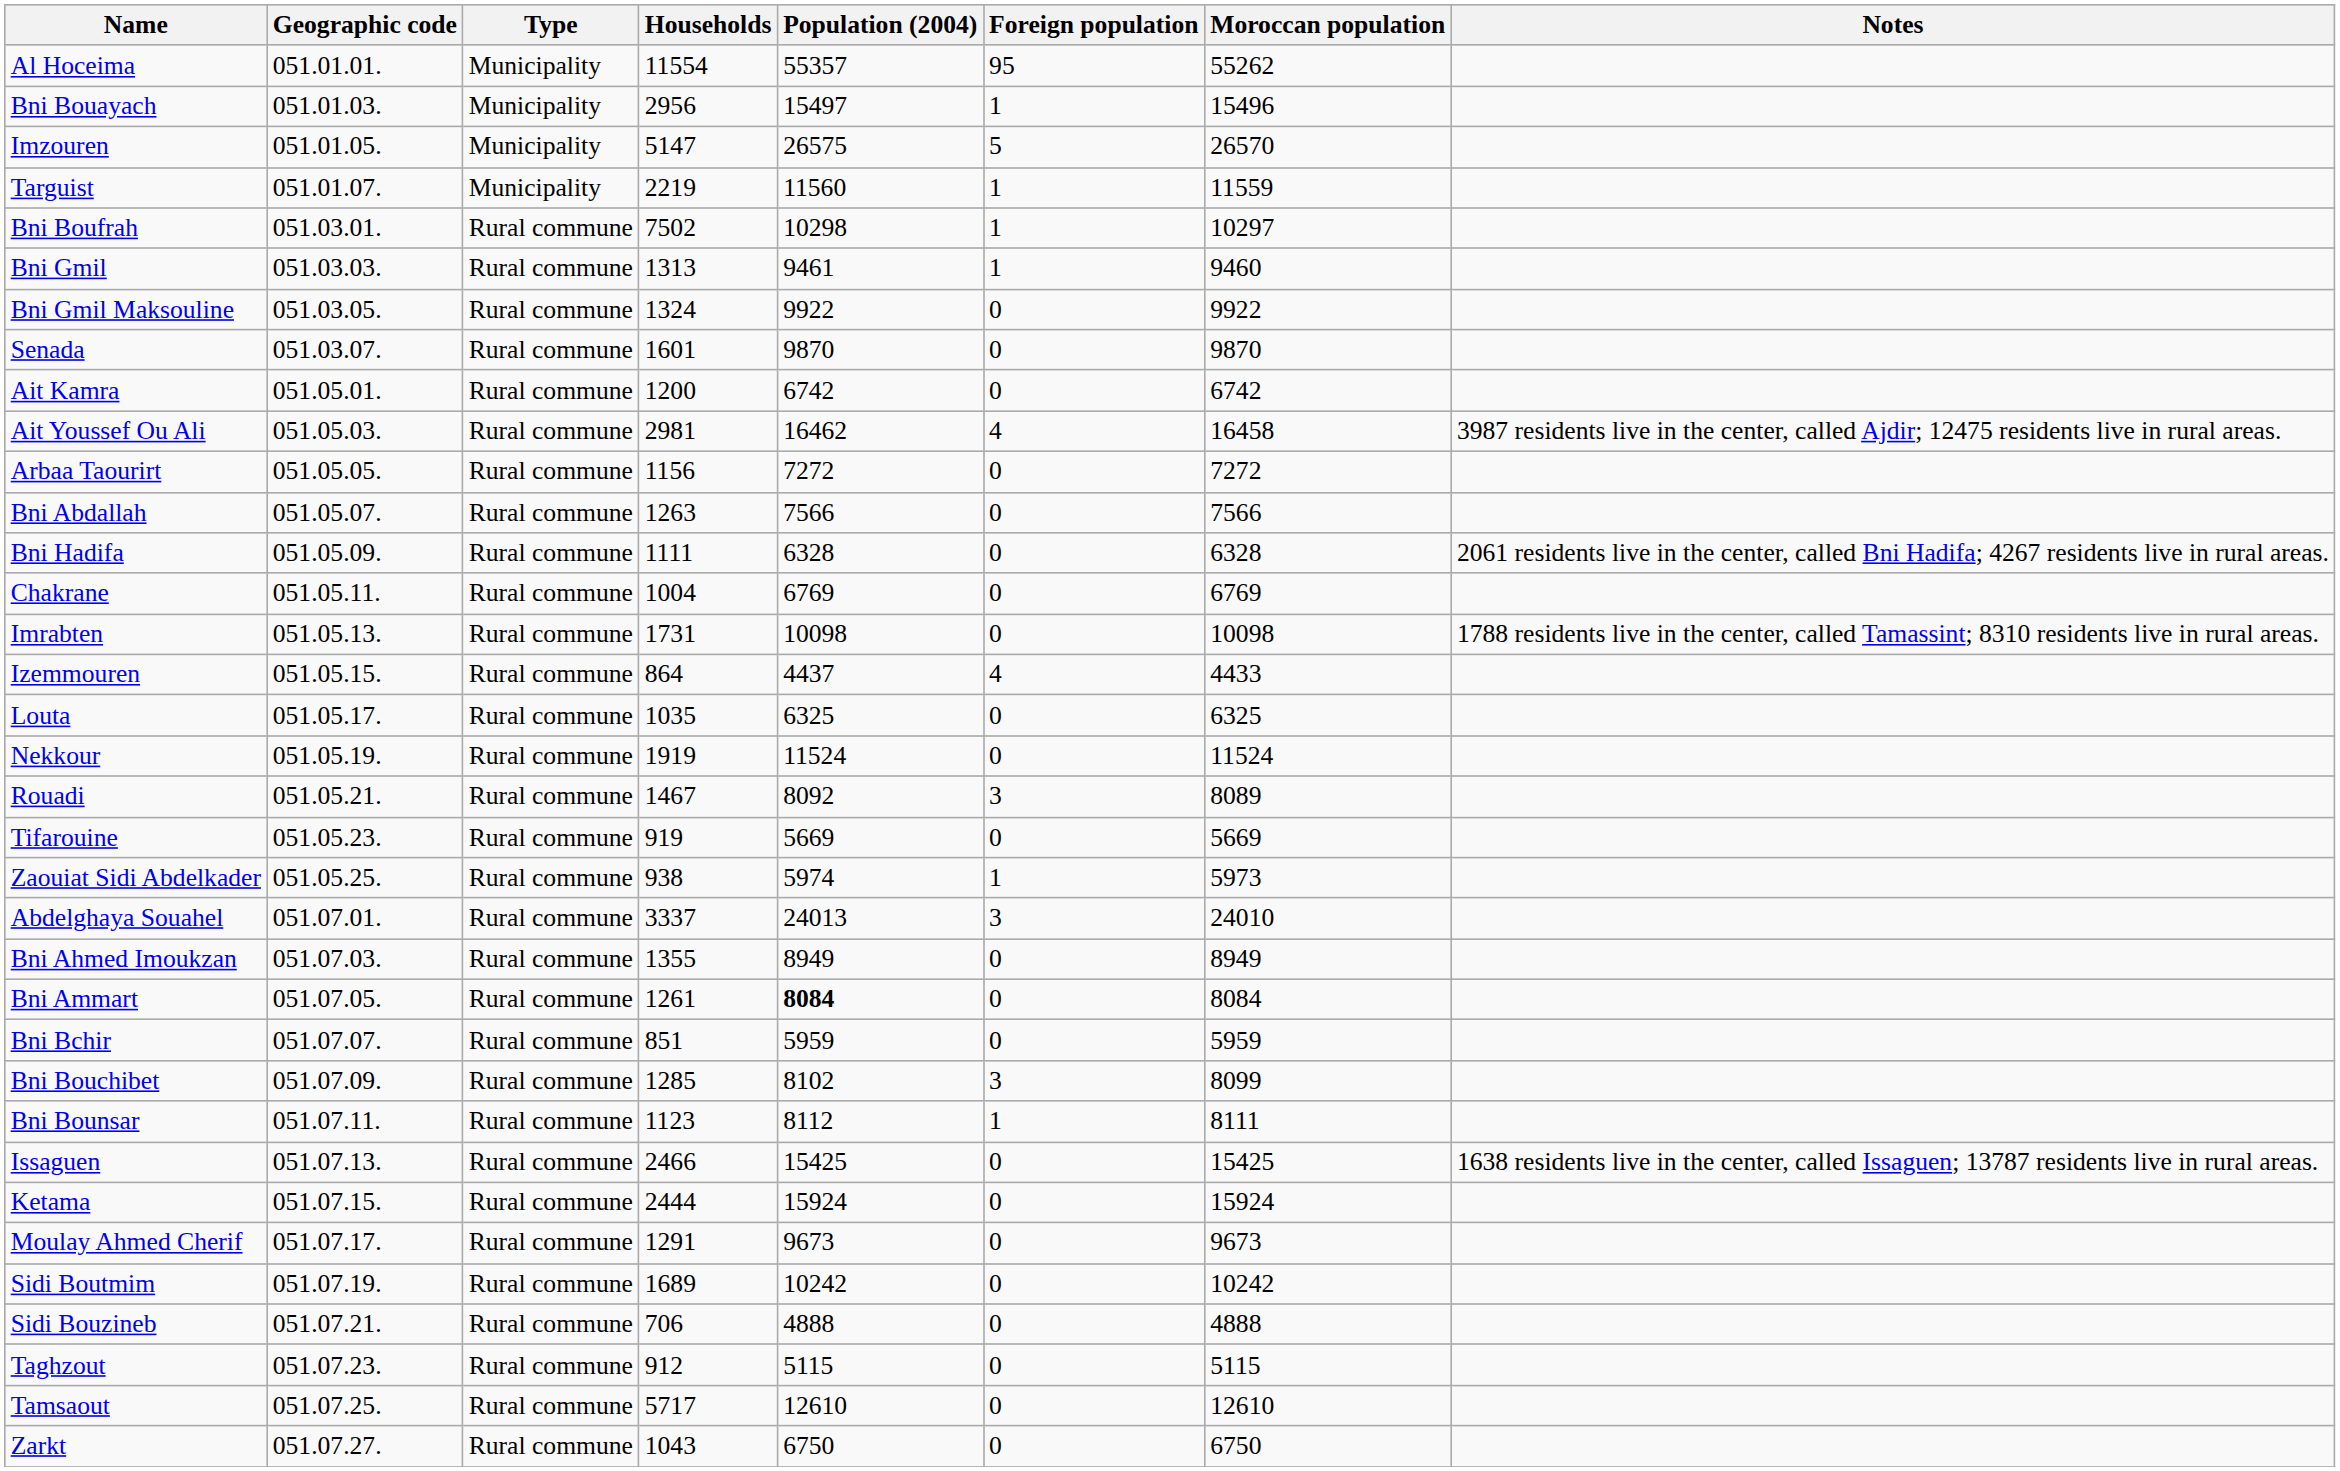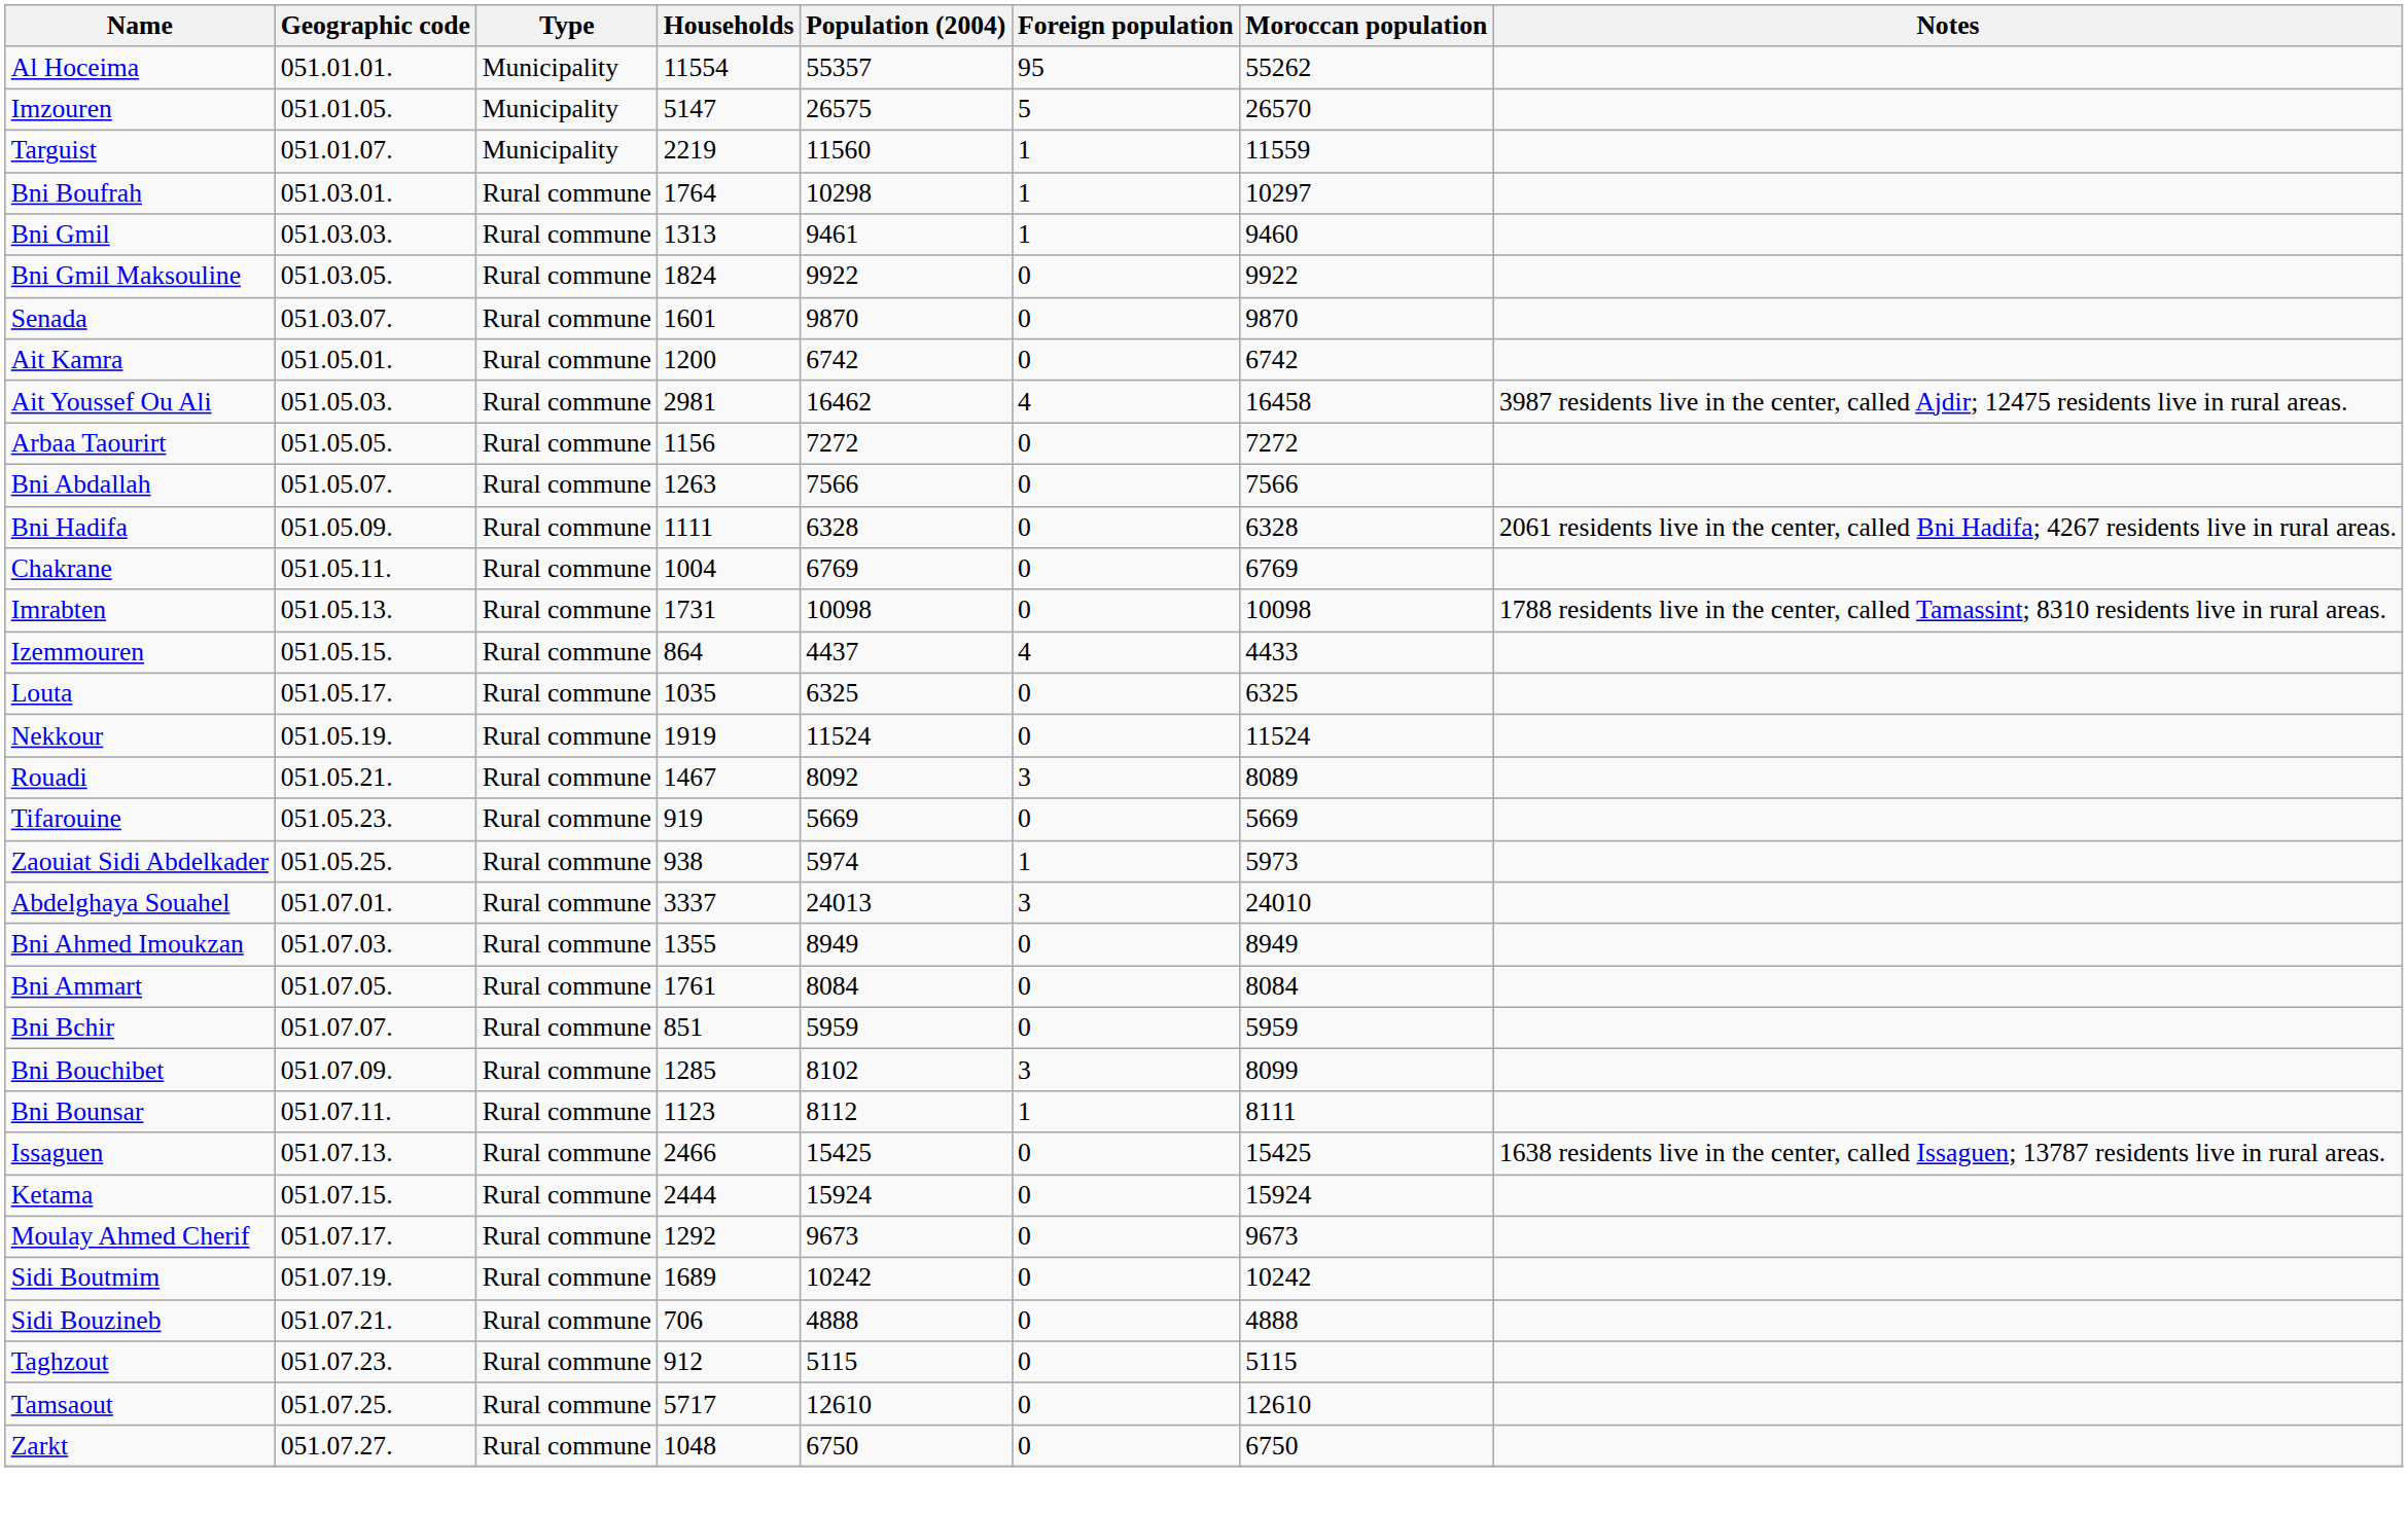 <table class="wikitable sortable">
 <tr>
 <th>Name</th>
 <th>Geographic code</th>
 <th>Type</th>
 <th>Households</th>
 <th>Population (2004)</th>
 <th>Foreign population</th>
 <th>Moroccan population</th>
 <th>Notes</th>
 </tr>
 <tr>
 <td><a href='#'>Al Hoceima</a></td>
 <td>051.01.01.</td>
 <td>Municipality</td>
 <td>11554</td>
 <td>55357</td>
 <td>95</td>
 <td>55262</td>
-<td></td>
-</tr>
-<tr>
-<td><a href='#'>Bni Bouayach</a></td>
-<td>051.01.03.</td>
-<td>Municipality</td>
-<td>2956</td>
-<td>15497</td>
-<td>1</td>
-<td>15496</td>
 <td></td>
 </tr>
 <tr>
 <td><a href='#'>Imzouren</a></td>
 <td>051.01.05.</td>
 <td>Municipality</td>
 <td>5147</td>
 <td>26575</td>
 <td>5</td>
 <td>26570</td>
 <td></td>
 </tr>
 <tr>
 <td><a href='#'>Targuist</a></td>
 <td>051.01.07.</td>
 <td>Municipality</td>
 <td>2219</td>
 <td>11560</td>
 <td>1</td>
 <td>11559</td>
 <td></td>
 </tr>
 <tr>
 <td><a href='#'>Bni Boufrah</a></td>
 <td>051.03.01.</td>
 <td>Rural commune</td>
-<td>7502</td>
+<td>1764</td>
 <td>10298</td>
 <td>1</td>
 <td>10297</td>
 <td></td>
 </tr>
 <tr>
 <td><a href='#'>Bni Gmil</a></td>
 <td>051.03.03.</td>
 <td>Rural commune</td>
 <td>1313</td>
 <td>9461</td>
 <td>1</td>
 <td>9460</td>
 <td></td>
 </tr>
 <tr>
 <td><a href='#'>Bni Gmil Maksouline</a></td>
 <td>051.03.05.</td>
 <td>Rural commune</td>
-<td>1324</td>
+<td>1824</td>
 <td>9922</td>
 <td>0</td>
 <td>9922</td>
 <td></td>
 </tr>
 <tr>
 <td><a href='#'>Senada</a></td>
 <td>051.03.07.</td>
 <td>Rural commune</td>
 <td>1601</td>
 <td>9870</td>
 <td>0</td>
 <td>9870</td>
 <td></td>
 </tr>
 <tr>
 <td><a href='#'>Ait Kamra</a></td>
 <td>051.05.01.</td>
 <td>Rural commune</td>
 <td>1200</td>
 <td>6742</td>
 <td>0</td>
 <td>6742</td>
 <td></td>
 </tr>
 <tr>
 <td><a href='#'>Ait Youssef Ou Ali</a></td>
 <td>051.05.03.</td>
 <td>Rural commune</td>
 <td>2981</td>
 <td>16462</td>
 <td>4</td>
 <td>16458</td>
 <td>3987 residents live in the center, called <a href='#'>Ajdir</a>; 12475 residents live in rural areas.</td>
 </tr>
 <tr>
 <td><a href='#'>Arbaa Taourirt</a></td>
 <td>051.05.05.</td>
 <td>Rural commune</td>
 <td>1156</td>
 <td>7272</td>
 <td>0</td>
 <td>7272</td>
 <td></td>
 </tr>
 <tr>
 <td><a href='#'>Bni Abdallah</a></td>
 <td>051.05.07.</td>
 <td>Rural commune</td>
 <td>1263</td>
 <td>7566</td>
 <td>0</td>
 <td>7566</td>
 <td></td>
 </tr>
 <tr>
 <td><a href='#'>Bni Hadifa</a></td>
 <td>051.05.09.</td>
 <td>Rural commune</td>
 <td>1111</td>
 <td>6328</td>
 <td>0</td>
 <td>6328</td>
 <td>2061 residents live in the center, called <a href='#'>Bni Hadifa</a>; 4267 residents live in rural areas.</td>
 </tr>
 <tr>
 <td><a href='#'>Chakrane</a></td>
 <td>051.05.11.</td>
 <td>Rural commune</td>
 <td>1004</td>
 <td>6769</td>
 <td>0</td>
 <td>6769</td>
 <td></td>
 </tr>
 <tr>
 <td><a href='#'>Imrabten</a></td>
 <td>051.05.13.</td>
 <td>Rural commune</td>
 <td>1731</td>
 <td>10098</td>
 <td>0</td>
 <td>10098</td>
 <td>1788 residents live in the center, called <a href='#'>Tamassint</a>; 8310 residents live in rural areas.</td>
 </tr>
 <tr>
 <td><a href='#'>Izemmouren</a></td>
 <td>051.05.15.</td>
 <td>Rural commune</td>
 <td>864</td>
 <td>4437</td>
 <td>4</td>
 <td>4433</td>
 <td></td>
 </tr>
 <tr>
 <td><a href='#'>Louta</a></td>
 <td>051.05.17.</td>
 <td>Rural commune</td>
 <td>1035</td>
 <td>6325</td>
 <td>0</td>
 <td>6325</td>
 <td></td>
 </tr>
 <tr>
 <td><a href='#'>Nekkour</a></td>
 <td>051.05.19.</td>
 <td>Rural commune</td>
 <td>1919</td>
 <td>11524</td>
 <td>0</td>
 <td>11524</td>
 <td></td>
 </tr>
 <tr>
 <td><a href='#'>Rouadi</a></td>
 <td>051.05.21.</td>
 <td>Rural commune</td>
 <td>1467</td>
 <td>8092</td>
 <td>3</td>
 <td>8089</td>
 <td></td>
 </tr>
 <tr>
 <td><a href='#'>Tifarouine</a></td>
 <td>051.05.23.</td>
 <td>Rural commune</td>
 <td>919</td>
 <td>5669</td>
 <td>0</td>
 <td>5669</td>
 <td></td>
 </tr>
 <tr>
 <td><a href='#'>Zaouiat Sidi Abdelkader</a></td>
 <td>051.05.25.</td>
 <td>Rural commune</td>
 <td>938</td>
 <td>5974</td>
 <td>1</td>
 <td>5973</td>
 <td></td>
 </tr>
 <tr>
 <td><a href='#'>Abdelghaya Souahel</a></td>
 <td>051.07.01.</td>
 <td>Rural commune</td>
 <td>3337</td>
 <td>24013</td>
 <td>3</td>
 <td>24010</td>
 <td></td>
 </tr>
 <tr>
 <td><a href='#'>Bni Ahmed Imoukzan</a></td>
 <td>051.07.03.</td>
 <td>Rural commune</td>
 <td>1355</td>
 <td>8949</td>
 <td>0</td>
 <td>8949</td>
 <td></td>
 </tr>
 <tr>
 <td><a href='#'>Bni Ammart</a></td>
 <td>051.07.05.</td>
 <td>Rural commune</td>
-<td>1261</td>
-<td><strong>8084</strong></td>
+<td>1761</td>
+<td>8084</td>
 <td>0</td>
 <td>8084</td>
 <td></td>
 </tr>
 <tr>
 <td><a href='#'>Bni Bchir</a></td>
 <td>051.07.07.</td>
 <td>Rural commune</td>
 <td>851</td>
 <td>5959</td>
 <td>0</td>
 <td>5959</td>
 <td></td>
 </tr>
 <tr>
 <td><a href='#'>Bni Bouchibet</a></td>
 <td>051.07.09.</td>
 <td>Rural commune</td>
 <td>1285</td>
 <td>8102</td>
 <td>3</td>
 <td>8099</td>
 <td></td>
 </tr>
 <tr>
 <td><a href='#'>Bni Bounsar</a></td>
 <td>051.07.11.</td>
 <td>Rural commune</td>
 <td>1123</td>
 <td>8112</td>
 <td>1</td>
 <td>8111</td>
 <td></td>
 </tr>
 <tr>
 <td><a href='#'>Issaguen</a></td>
 <td>051.07.13.</td>
 <td>Rural commune</td>
 <td>2466</td>
 <td>15425</td>
 <td>0</td>
 <td>15425</td>
 <td>1638 residents live in the center, called <a href='#'>Issaguen</a>; 13787 residents live in rural areas.</td>
 </tr>
 <tr>
 <td><a href='#'>Ketama</a></td>
 <td>051.07.15.</td>
 <td>Rural commune</td>
 <td>2444</td>
 <td>15924</td>
 <td>0</td>
 <td>15924</td>
 <td></td>
 </tr>
 <tr>
 <td><a href='#'>Moulay Ahmed Cherif</a></td>
 <td>051.07.17.</td>
 <td>Rural commune</td>
-<td>1291</td>
+<td>1292</td>
 <td>9673</td>
 <td>0</td>
 <td>9673</td>
 <td></td>
 </tr>
 <tr>
 <td><a href='#'>Sidi Boutmim</a></td>
 <td>051.07.19.</td>
 <td>Rural commune</td>
 <td>1689</td>
 <td>10242</td>
 <td>0</td>
 <td>10242</td>
 <td></td>
 </tr>
 <tr>
 <td><a href='#'>Sidi Bouzineb</a></td>
 <td>051.07.21.</td>
 <td>Rural commune</td>
 <td>706</td>
 <td>4888</td>
 <td>0</td>
 <td>4888</td>
 <td></td>
 </tr>
 <tr>
 <td><a href='#'>Taghzout</a></td>
 <td>051.07.23.</td>
 <td>Rural commune</td>
 <td>912</td>
 <td>5115</td>
 <td>0</td>
 <td>5115</td>
 <td></td>
 </tr>
 <tr>
 <td><a href='#'>Tamsaout</a></td>
 <td>051.07.25.</td>
 <td>Rural commune</td>
 <td>5717</td>
 <td>12610</td>
 <td>0</td>
 <td>12610</td>
 <td></td>
 </tr>
 <tr>
 <td><a href='#'>Zarkt</a></td>
 <td>051.07.27.</td>
 <td>Rural commune</td>
-<td>1043</td>
+<td>1048</td>
 <td>6750</td>
 <td>0</td>
 <td>6750</td>
 <td></td>
 </tr>
 <tr>
 </tr>
 </table>
